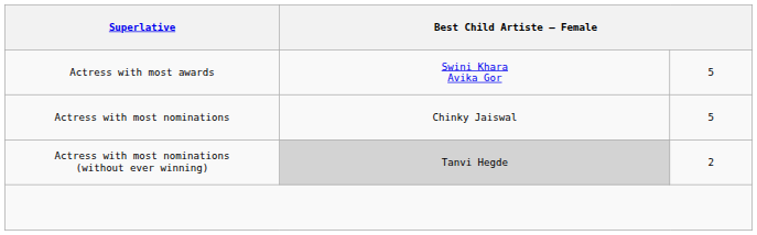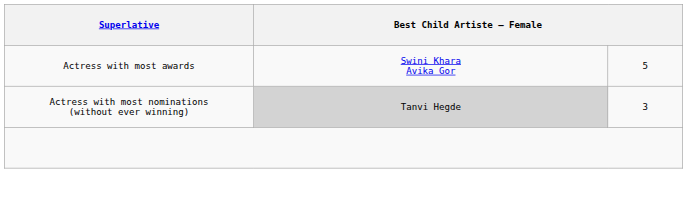 <table class="wikitable" style="text-align: center">
 <tr style="height:4.5em;">
 <th style="width:350px;"><a href='#'>Superlative</a></th>
 <th colspan="2" style="width:600px;">Best Child Artiste – Female</th>
 </tr>
 <tr style="height:4.5em;">
 <td style="width:350px;">Actress with most awards</td>
 <td style="width:500px;"><a href='#'>Swini Khara</a><br><a href='#'>Avika Gor</a></td>
 <td style="width:100px;">5</td>
 </tr>
 <tr style="height:4.5em;">
-<td>Actress with most nominations</td>
-<td style="width:500px;">Chinky Jaiswal</td>
-<td style="width:100px;">5</td>
-</tr>
-<tr style="height:4.5em;">
 <td>Actress with most nominations<br>(without ever winning)</td>
 <td style="background: lightgrey; width:500px;">Tanvi Hegde</td>
-<td style="width:100px;">2</td>
+<td style="width:100px;">3</td>
 </tr>
 <tr style="height:4.5em;">
 </tr>
 </table>
